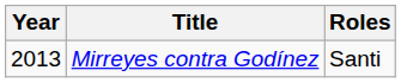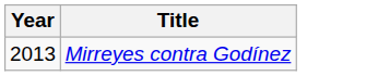 <table class="wikitable">
 <tr>
 <th>Year</th>
 <th>Title</th>
-<th>Roles</th>
 </tr>
 <tr>
 <td>2013</td>
 <td><em><a href='#'>Mirreyes contra Godínez</a></em></td>
-<td>Santi</td>
 </tr>
 </table>
